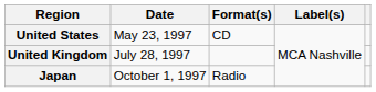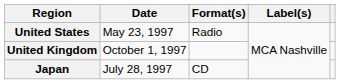 <table class="wikitable plainrowheaders">
 <tr>
 <th scope="col">Region</th>
 <th scope="col">Date</th>
 <th scope="col">Format(s)</th>
 <th scope="col">Label(s)</th>
 <th scope="col"></th>
 </tr>
 <tr>
 <th scope="row">United States</th>
 <td>May 23, 1997</td>
-<td>CD</td>
+<td>Radio</td>
 <td rowspan="3">MCA Nashville</td>
 <td></td>
 </tr>
 <tr>
 <th scope="row">United Kingdom</th>
-<td>July 28, 1997</td>
+<td>October 1, 1997</td>
 <td></td>
 <td></td>
 </tr>
 <tr>
 <th scope="row">Japan</th>
-<td>October 1, 1997</td>
-<td>Radio</td>
+<td>July 28, 1997</td>
+<td>CD</td>
 <td></td>
 </tr>
 </table>
